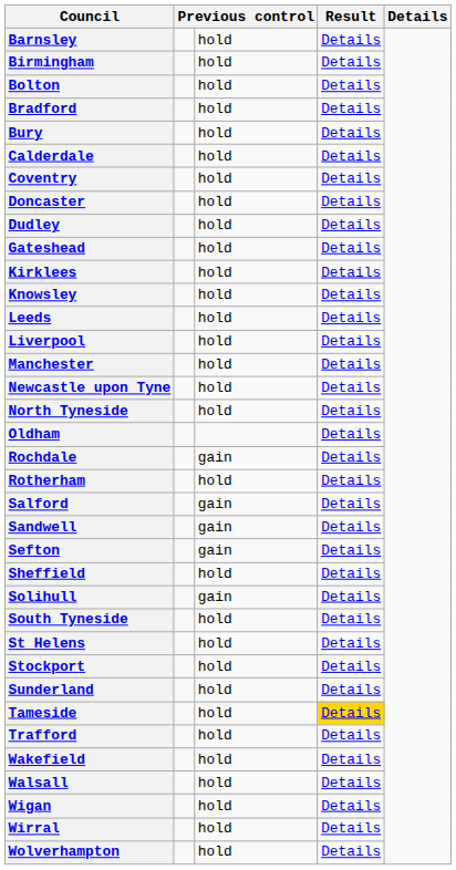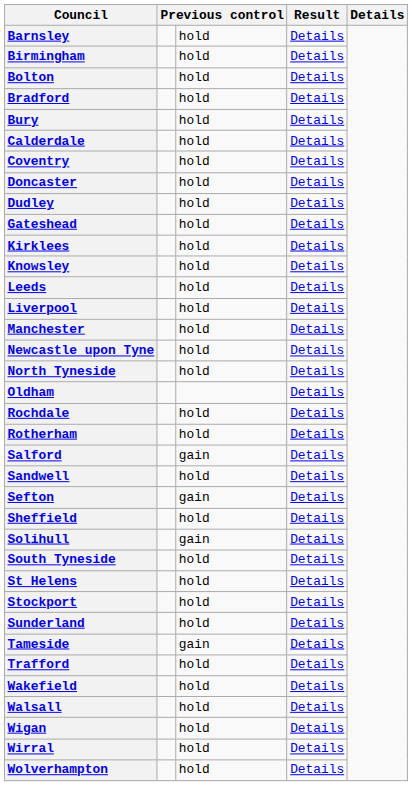 <table class="wikitable" border="1">
 <tr>
 <th scope="col">Council</th>
 <th colspan=2>Previous control</th>
 <th colspan=2>Result</th>
 <th scope="col">Details</th>
 </tr>
 <tr>
 <th scope="row" style="text-align: left;"><a href='#'>Barnsley</a></th>
 <td></td>
 <td> hold</td>
 <td><a href='#'>Details</a></td>
 </tr>
 <tr>
 <th scope="row" style="text-align: left;"><a href='#'>Birmingham</a></th>
 <td></td>
 <td> hold</td>
 <td><a href='#'>Details</a></td>
 </tr>
 <tr>
 <th scope="row" style="text-align: left;"><a href='#'>Bolton</a></th>
 <td></td>
 <td> hold</td>
 <td><a href='#'>Details</a></td>
 </tr>
 <tr>
 <th scope="row" style="text-align: left;"><a href='#'>Bradford</a></th>
 <td></td>
 <td> hold</td>
 <td><a href='#'>Details</a></td>
 </tr>
 <tr>
 <th scope="row" style="text-align: left;"><a href='#'>Bury</a></th>
 <td></td>
 <td> hold</td>
 <td><a href='#'>Details</a></td>
 </tr>
 <tr>
 <th scope="row" style="text-align: left;"><a href='#'>Calderdale</a></th>
 <td></td>
 <td> hold</td>
 <td><a href='#'>Details</a></td>
 </tr>
 <tr>
 <th scope="row" style="text-align: left;"><a href='#'>Coventry</a></th>
 <td></td>
 <td> hold</td>
 <td><a href='#'>Details</a></td>
 </tr>
 <tr>
 <th scope="row" style="text-align: left;"><a href='#'>Doncaster</a></th>
 <td></td>
 <td> hold</td>
 <td><a href='#'>Details</a></td>
 </tr>
 <tr>
 <th scope="row" style="text-align: left;"><a href='#'>Dudley</a></th>
 <td></td>
 <td> hold</td>
 <td><a href='#'>Details</a></td>
 </tr>
 <tr>
 <th scope="row" style="text-align: left;"><a href='#'>Gateshead</a></th>
 <td></td>
 <td> hold</td>
 <td><a href='#'>Details</a></td>
 </tr>
 <tr>
 <th scope="row" style="text-align: left;"><a href='#'>Kirklees</a></th>
 <td></td>
 <td> hold</td>
 <td><a href='#'>Details</a></td>
 </tr>
 <tr>
 <th scope="row" style="text-align: left;"><a href='#'>Knowsley</a></th>
 <td></td>
 <td> hold</td>
 <td><a href='#'>Details</a></td>
 </tr>
 <tr>
 <th scope="row" style="text-align: left;"><a href='#'>Leeds</a></th>
 <td></td>
 <td> hold</td>
 <td><a href='#'>Details</a></td>
 </tr>
 <tr>
 <th scope="row" style="text-align: left;"><a href='#'>Liverpool</a></th>
 <td></td>
 <td> hold</td>
 <td><a href='#'>Details</a></td>
 </tr>
 <tr>
 <th scope="row" style="text-align: left;"><a href='#'>Manchester</a></th>
 <td></td>
 <td> hold</td>
 <td><a href='#'>Details</a></td>
 </tr>
 <tr>
 <th scope="row" style="text-align: left;"><a href='#'>Newcastle upon Tyne</a></th>
 <td></td>
 <td> hold</td>
 <td><a href='#'>Details</a></td>
 </tr>
 <tr>
 <th scope="row" style="text-align: left;"><a href='#'>North Tyneside</a></th>
 <td></td>
 <td> hold</td>
 <td><a href='#'>Details</a></td>
 </tr>
 <tr>
 <th scope="row" style="text-align: left;"><a href='#'>Oldham</a></th>
 <td></td>
 <td></td>
 <td><a href='#'>Details</a></td>
 </tr>
 <tr>
 <th scope="row" style="text-align: left;"><a href='#'>Rochdale</a></th>
 <td></td>
-<td> gain</td>
+<td> hold</td>
 <td><a href='#'>Details</a></td>
 </tr>
 <tr>
 <th scope="row" style="text-align: left;"><a href='#'>Rotherham</a></th>
 <td></td>
 <td> hold</td>
 <td><a href='#'>Details</a></td>
 </tr>
 <tr>
 <th scope="row" style="text-align: left;"><a href='#'>Salford</a></th>
 <td></td>
 <td> gain</td>
 <td><a href='#'>Details</a></td>
 </tr>
 <tr>
 <th scope="row" style="text-align: left;"><a href='#'>Sandwell</a></th>
 <td></td>
-<td> gain</td>
+<td> hold</td>
 <td><a href='#'>Details</a></td>
 </tr>
 <tr>
 <th scope="row" style="text-align: left;"><a href='#'>Sefton</a></th>
 <td></td>
 <td> gain</td>
 <td><a href='#'>Details</a></td>
 </tr>
 <tr>
 <th scope="row" style="text-align: left;"><a href='#'>Sheffield</a></th>
 <td></td>
 <td> hold</td>
 <td><a href='#'>Details</a></td>
 </tr>
 <tr>
 <th scope="row" style="text-align: left;"><a href='#'>Solihull</a></th>
 <td></td>
 <td> gain</td>
 <td><a href='#'>Details</a></td>
 </tr>
 <tr>
 <th scope="row" style="text-align: left;"><a href='#'>South Tyneside</a></th>
 <td></td>
 <td> hold</td>
 <td><a href='#'>Details</a></td>
 </tr>
 <tr>
 <th scope="row" style="text-align: left;"><a href='#'>St Helens</a></th>
 <td></td>
 <td> hold</td>
 <td><a href='#'>Details</a></td>
 </tr>
 <tr>
 <th scope="row" style="text-align: left;"><a href='#'>Stockport</a></th>
 <td></td>
 <td> hold</td>
 <td><a href='#'>Details</a></td>
 </tr>
 <tr>
 <th scope="row" style="text-align: left;"><a href='#'>Sunderland</a></th>
 <td></td>
 <td> hold</td>
 <td><a href='#'>Details</a></td>
 </tr>
 <tr>
 <th scope="row" style="text-align: left;"><a href='#'>Tameside</a></th>
 <td></td>
-<td> hold</td>
-<td style="background: gold;"><a href='#'>Details</a></td>
+<td> gain</td>
+<td><a href='#'>Details</a></td>
 </tr>
 <tr>
 <th scope="row" style="text-align: left;"><a href='#'>Trafford</a></th>
 <td></td>
 <td> hold</td>
 <td><a href='#'>Details</a></td>
 </tr>
 <tr>
 <th scope="row" style="text-align: left;"><a href='#'>Wakefield</a></th>
 <td></td>
 <td> hold</td>
 <td><a href='#'>Details</a></td>
 </tr>
 <tr>
 <th scope="row" style="text-align: left;"><a href='#'>Walsall</a></th>
 <td></td>
 <td> hold</td>
 <td><a href='#'>Details</a></td>
 </tr>
 <tr>
 <th scope="row" style="text-align: left;"><a href='#'>Wigan</a></th>
 <td></td>
 <td> hold</td>
 <td><a href='#'>Details</a></td>
 </tr>
 <tr>
 <th scope="row" style="text-align: left;"><a href='#'>Wirral</a></th>
 <td></td>
 <td> hold</td>
 <td><a href='#'>Details</a></td>
 </tr>
 <tr>
 <th scope="row" style="text-align: left;"><a href='#'>Wolverhampton</a></th>
 <td></td>
 <td> hold</td>
 <td><a href='#'>Details</a></td>
 </tr>
 </table>
